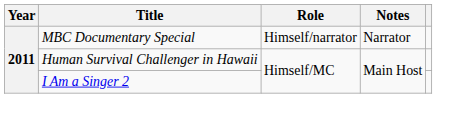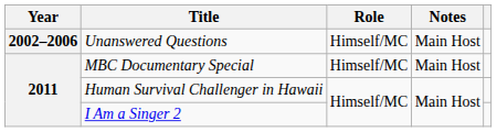 <table class="wikitable plainrowheaders sortable">
 <tr>
 <th scope="col">Year</th>
 <th scope="col">Title</th>
 <th scope="col">Role</th>
 <th scope="col">Notes</th>
 <th scope="col" class="unsortable"></th>
 </tr>
 <tr>
+<th scope="row">2002–2006</th>
+<td><em>Unanswered Questions</em></td>
+<td>Himself/MC</td>
+<td>Main Host</td>
+<td style="text-align:center"></td>
+</tr>
+<tr>
 <th scope="row" rowspan="3">2011</th>
 <td><em>MBC Documentary Special</em></td>
-<td>Himself/narrator</td>
-<td>Narrator</td>
+<td>Himself/MC</td>
+<td>Main Host</td>
 <td style="text-align:center"></td>
 </tr>
 <tr>
 <td><em>Human Survival Challenger in Hawaii</em></td>
 <td rowspan="2">Himself/MC</td>
 <td rowspan="2">Main Host</td>
 <td style="text-align:center"></td>
 </tr>
 <tr>
 <td><em><a href='#'>I Am a Singer 2</a></em></td>
 <td style="text-align:center"></td>
 </tr>
 </table>
